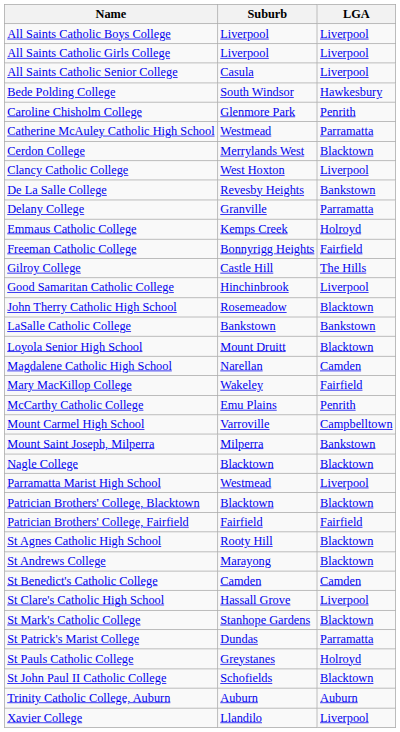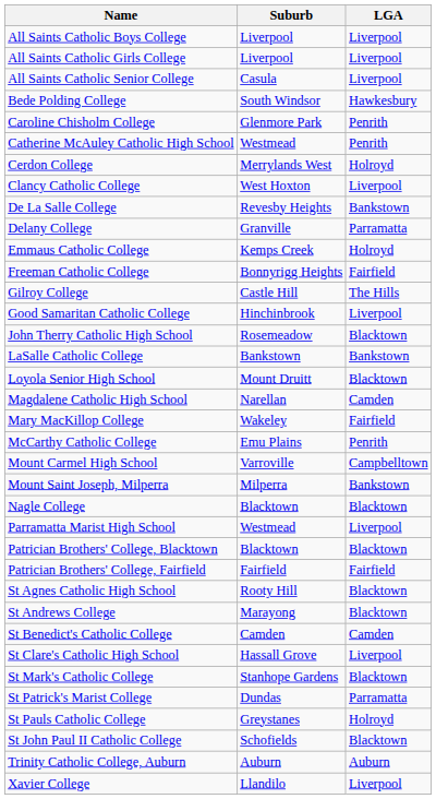 <table class="wikitable sortable">
 <tr>
 <th>Name</th>
 <th>Suburb</th>
 <th>LGA</th>
 </tr>
 <tr>
 <td><a href='#'>All Saints Catholic Boys College</a></td>
 <td><a href='#'>Liverpool</a></td>
 <td><a href='#'>Liverpool</a></td>
 </tr>
 <tr>
 <td><a href='#'>All Saints Catholic Girls College</a></td>
 <td><a href='#'>Liverpool</a></td>
 <td><a href='#'>Liverpool</a></td>
 </tr>
 <tr>
 <td><a href='#'>All Saints Catholic Senior College</a></td>
 <td><a href='#'>Casula</a></td>
 <td><a href='#'>Liverpool</a></td>
 </tr>
 <tr>
 <td><a href='#'>Bede Polding College</a></td>
 <td><a href='#'>South Windsor</a></td>
 <td><a href='#'>Hawkesbury</a></td>
 </tr>
 <tr>
 <td><a href='#'>Caroline Chisholm College</a></td>
 <td><a href='#'>Glenmore Park</a></td>
 <td><a href='#'>Penrith</a></td>
 </tr>
 <tr>
 <td><a href='#'>Catherine McAuley Catholic High School</a></td>
 <td><a href='#'>Westmead</a></td>
-<td><a href='#'>Parramatta</a></td>
+<td><a href='#'>Penrith</a></td>
 </tr>
 <tr>
 <td><a href='#'>Cerdon College</a></td>
 <td><a href='#'>Merrylands West</a></td>
-<td><a href='#'>Blacktown</a></td>
+<td><a href='#'>Holroyd</a></td>
 </tr>
 <tr>
 <td><a href='#'>Clancy Catholic College</a></td>
 <td><a href='#'>West Hoxton</a></td>
 <td><a href='#'>Liverpool</a></td>
 </tr>
 <tr>
 <td><a href='#'>De La Salle College</a></td>
 <td><a href='#'>Revesby Heights</a></td>
 <td><a href='#'>Bankstown</a></td>
 </tr>
 <tr>
 <td><a href='#'>Delany College</a></td>
 <td><a href='#'>Granville</a></td>
 <td><a href='#'>Parramatta</a></td>
 </tr>
 <tr>
 <td><a href='#'>Emmaus Catholic College</a></td>
 <td><a href='#'>Kemps Creek</a></td>
 <td><a href='#'>Holroyd</a></td>
 </tr>
 <tr>
 <td><a href='#'>Freeman Catholic College</a></td>
 <td><a href='#'>Bonnyrigg Heights</a></td>
 <td><a href='#'>Fairfield</a></td>
 </tr>
 <tr>
 <td><a href='#'>Gilroy College</a></td>
 <td><a href='#'>Castle Hill</a></td>
 <td><a href='#'>The Hills</a></td>
 </tr>
 <tr>
 <td><a href='#'>Good Samaritan Catholic College</a></td>
 <td><a href='#'>Hinchinbrook</a></td>
 <td><a href='#'>Liverpool</a></td>
 </tr>
 <tr>
 <td><a href='#'>John Therry Catholic High School</a></td>
 <td><a href='#'>Rosemeadow</a></td>
 <td><a href='#'>Blacktown</a></td>
 </tr>
 <tr>
 <td><a href='#'>LaSalle Catholic College</a></td>
 <td><a href='#'>Bankstown</a></td>
 <td><a href='#'>Bankstown</a></td>
 </tr>
 <tr>
 <td><a href='#'>Loyola Senior High School</a></td>
 <td><a href='#'>Mount Druitt</a></td>
 <td><a href='#'>Blacktown</a></td>
 </tr>
 <tr>
 <td><a href='#'>Magdalene Catholic High School</a></td>
 <td><a href='#'>Narellan</a></td>
 <td><a href='#'>Camden</a></td>
 </tr>
 <tr>
 <td><a href='#'>Mary MacKillop College</a></td>
 <td><a href='#'>Wakeley</a></td>
 <td><a href='#'>Fairfield</a></td>
 </tr>
 <tr>
 <td><a href='#'>McCarthy Catholic College</a></td>
 <td><a href='#'>Emu Plains</a></td>
 <td><a href='#'>Penrith</a></td>
 </tr>
 <tr>
 <td><a href='#'>Mount Carmel High School</a></td>
 <td><a href='#'>Varroville</a></td>
 <td><a href='#'>Campbelltown</a></td>
 </tr>
 <tr>
 <td><a href='#'>Mount Saint Joseph, Milperra</a></td>
 <td><a href='#'>Milperra</a></td>
 <td><a href='#'>Bankstown</a></td>
 </tr>
 <tr>
 <td><a href='#'>Nagle College</a></td>
 <td><a href='#'>Blacktown</a></td>
 <td><a href='#'>Blacktown</a></td>
 </tr>
 <tr>
 <td><a href='#'>Parramatta Marist High School</a></td>
 <td><a href='#'>Westmead</a></td>
 <td><a href='#'>Liverpool</a></td>
 </tr>
 <tr>
 <td><a href='#'>Patrician Brothers' College, Blacktown</a></td>
 <td><a href='#'>Blacktown</a></td>
 <td><a href='#'>Blacktown</a></td>
 </tr>
 <tr>
 <td><a href='#'>Patrician Brothers' College, Fairfield</a></td>
 <td><a href='#'>Fairfield</a></td>
 <td><a href='#'>Fairfield</a></td>
 </tr>
 <tr>
 <td><a href='#'>St Agnes Catholic High School</a></td>
 <td><a href='#'>Rooty Hill</a></td>
 <td><a href='#'>Blacktown</a></td>
 </tr>
 <tr>
 <td><a href='#'>St Andrews College</a></td>
 <td><a href='#'>Marayong</a></td>
 <td><a href='#'>Blacktown</a></td>
 </tr>
 <tr>
 <td><a href='#'>St Benedict's Catholic College</a></td>
 <td><a href='#'>Camden</a></td>
 <td><a href='#'>Camden</a></td>
 </tr>
 <tr>
 <td><a href='#'>St Clare's Catholic High School</a></td>
 <td><a href='#'>Hassall Grove</a></td>
 <td><a href='#'>Liverpool</a></td>
 </tr>
 <tr>
 <td><a href='#'>St Mark's Catholic College</a></td>
 <td><a href='#'>Stanhope Gardens</a></td>
 <td><a href='#'>Blacktown</a></td>
 </tr>
 <tr>
 <td><a href='#'>St Patrick's Marist College</a></td>
 <td><a href='#'>Dundas</a></td>
 <td><a href='#'>Parramatta</a></td>
 </tr>
 <tr>
 <td><a href='#'>St Pauls Catholic College</a></td>
 <td><a href='#'>Greystanes</a></td>
 <td><a href='#'>Holroyd</a></td>
 </tr>
 <tr>
 <td><a href='#'>St John Paul II Catholic College</a></td>
 <td><a href='#'>Schofields</a></td>
 <td><a href='#'>Blacktown</a></td>
 </tr>
 <tr>
 <td><a href='#'>Trinity Catholic College, Auburn</a></td>
 <td><a href='#'>Auburn</a></td>
 <td><a href='#'>Auburn</a></td>
 </tr>
 <tr>
 <td><a href='#'>Xavier College</a></td>
 <td><a href='#'>Llandilo</a></td>
 <td><a href='#'>Liverpool</a></td>
 </tr>
 </table>
